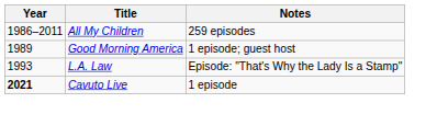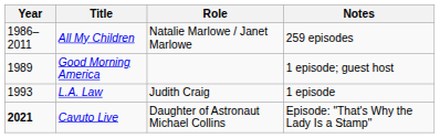 <table class="wikitable sortable">
 <tr>
 <th>Year</th>
 <th>Title</th>
+<th>Role</th>
 <th>Notes</th>
 </tr>
 <tr>
 <td>1986–2011</td>
 <td><em><a href='#'>All My Children</a></em></td>
+<td>Natalie Marlowe / Janet Marlowe</td>
 <td>259 episodes</td>
 </tr>
 <tr>
 <td>1989</td>
 <td><em><a href='#'>Good Morning America</a></em></td>
+<td></td>
 <td>1 episode; guest host</td>
 </tr>
 <tr>
 <td>1993</td>
 <td><em><a href='#'>L.A. Law</a></em></td>
-<td>Episode: "That's Why the Lady Is a Stamp"</td>
+<td>Judith Craig</td>
+<td>1 episode</td>
 </tr>
 <tr>
 <td><strong>2021</strong></td>
 <td><em><a href='#'>Cavuto Live</a></em></td>
-<td>1 episode</td>
+<td>Daughter of Astronaut Michael Collins</td>
+<td>Episode: "That's Why the Lady Is a Stamp"</td>
 </tr>
 </table>
